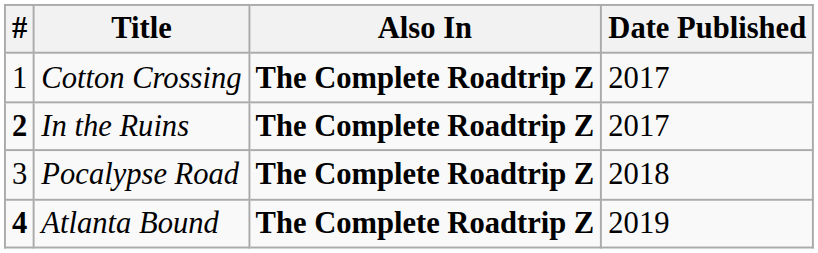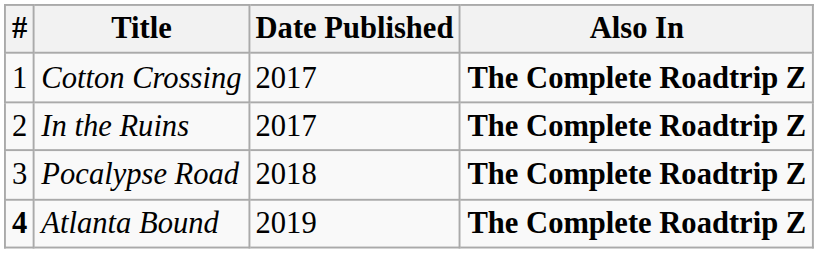 <table class="wikitable">
 <tr>
 <th>#</th>
 <th>Title</th>
+<th>Date Published</th>
 <th>Also In</th>
-<th>Date Published</th>
 </tr>
 <tr>
 <td>1</td>
 <td><em>Cotton Crossing</em></td>
+<td>2017</td>
 <td><strong>The Complete Roadtrip Z</strong></td>
-<td>2017</td>
 </tr>
 <tr>
-<td><strong>2</strong></td>
+<td>2</td>
 <td><em>In the Ruins</em></td>
+<td>2017</td>
 <td><strong>The Complete Roadtrip Z</strong></td>
-<td>2017</td>
 </tr>
 <tr>
 <td>3</td>
 <td><em>Pocalypse Road</em></td>
+<td>2018</td>
 <td><strong>The Complete Roadtrip Z</strong></td>
-<td>2018</td>
 </tr>
 <tr>
 <td><strong>4</strong></td>
 <td><em>Atlanta Bound</em></td>
+<td>2019</td>
 <td><strong>The Complete Roadtrip Z</strong></td>
-<td>2019</td>
 </tr>
 </table>
